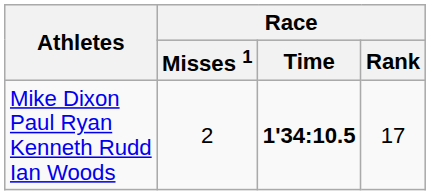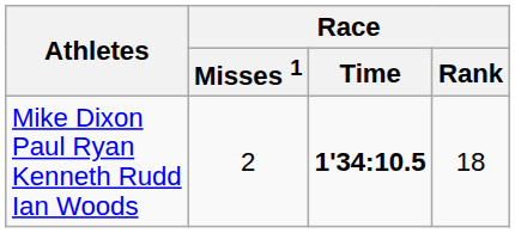 <table class="wikitable" border="1" style="font-size:90%">
 <tr>
 <th rowspan=2>Athletes</th>
 <th colspan=3>Race</th>
 </tr>
 <tr>
 <th>Misses <sup>1</sup></th>
 <th>Time</th>
 <th>Rank</th>
 </tr>
 <tr>
 <td><a href='#'>Mike Dixon</a><br><a href='#'>Paul Ryan</a><br><a href='#'>Kenneth Rudd</a><br><a href='#'>Ian Woods</a></td>
 <td align=center>2</td>
 <td align=center><strong>1'34:10.5</strong></td>
-<td align=center>17</td>
+<td align=center>18</td>
 </tr>
 </table>
